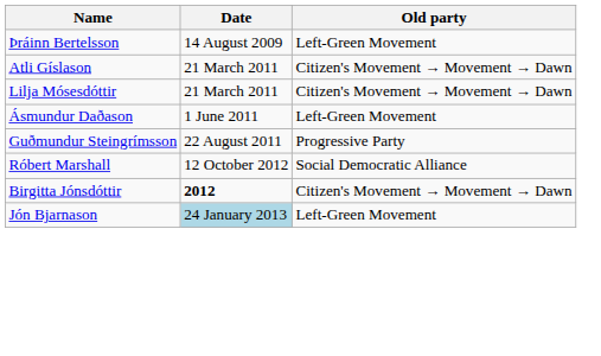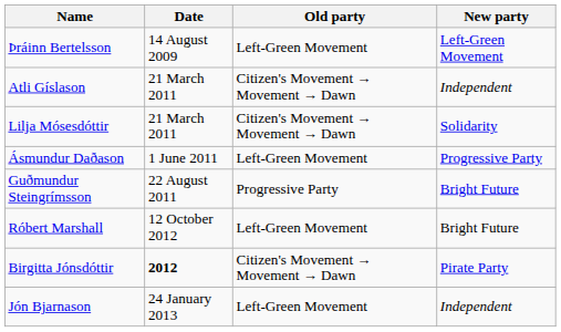 <table class="wikitable sortable">
 <tr>
 <th>Name</th>
 <th>Date</th>
 <th>Old party</th>
+<th>New party</th>
 </tr>
 <tr>
 <td align=left><a href='#'>Þráinn Bertelsson</a></td>
 <td>14 August 2009</td>
 <td>Left-Green Movement</td>
+<td><a href='#'>Left-Green Movement</a></td>
 </tr>
 <tr>
 <td align=left><a href='#'>Atli Gíslason</a></td>
 <td>21 March 2011</td>
 <td>Citizen's Movement → Movement → Dawn</td>
+<td><em>Independent</em></td>
 </tr>
 <tr>
 <td align=left><a href='#'>Lilja Mósesdóttir</a></td>
 <td>21 March 2011</td>
 <td>Citizen's Movement → Movement → Dawn</td>
+<td><a href='#'>Solidarity</a></td>
 </tr>
 <tr>
 <td align=left><a href='#'>Ásmundur Daðason</a></td>
 <td>1 June 2011</td>
 <td>Left-Green Movement</td>
+<td><a href='#'>Progressive Party</a></td>
 </tr>
 <tr>
 <td align=left><a href='#'>Guðmundur Steingrímsson</a></td>
 <td>22 August 2011</td>
 <td>Progressive Party</td>
+<td><a href='#'>Bright Future</a></td>
 </tr>
 <tr>
 <td align=left><a href='#'>Róbert Marshall</a></td>
 <td>12 October 2012</td>
-<td>Social Democratic Alliance</td>
+<td>Left-Green Movement</td>
+<td>Bright Future</td>
 </tr>
 <tr>
 <td align=left><a href='#'>Birgitta Jónsdóttir</a></td>
 <td><strong>2012</strong></td>
 <td>Citizen's Movement → Movement → Dawn</td>
+<td><a href='#'>Pirate Party</a></td>
 </tr>
 <tr>
 <td align=left><a href='#'>Jón Bjarnason</a></td>
-<td style="background: lightblue;">24 January 2013</td>
+<td>24 January 2013</td>
 <td>Left-Green Movement</td>
+<td><em>Independent</em></td>
 </tr>
 </table>
